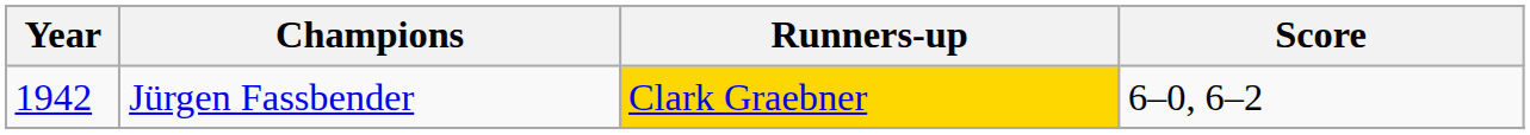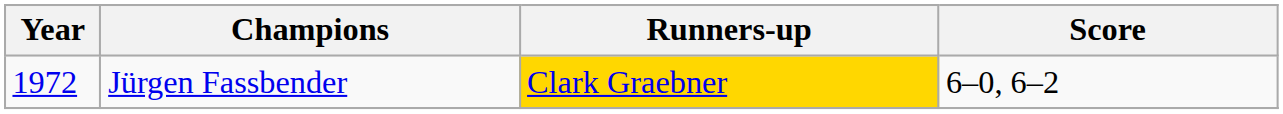 <table class="wikitable">
 <tr>
 <th style="width:40px">Year</th>
 <th style="width:200px">Champions</th>
 <th style="width:200px">Runners-up</th>
 <th style="width:160px" class="unsortable">Score</th>
 </tr>
 <tr>
-<td><a href='#'>1942</a></td>
+<td><a href='#'>1972</a></td>
 <td>  <a href='#'>Jürgen Fassbender</a></td>
 <td style="background: gold;"> <a href='#'>Clark Graebner</a></td>
 <td>6–0, 6–2</td>
 </tr>
 <tr>
 </tr>
 </table>
